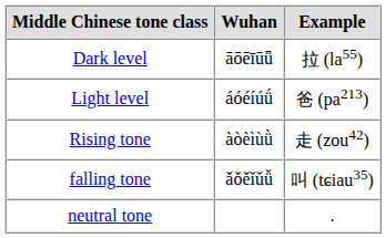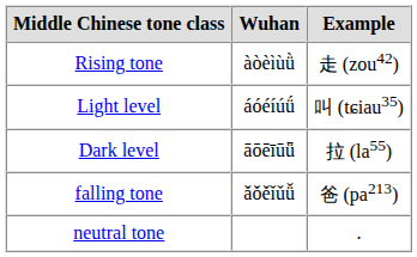 <table style="float:center;text-align:center;border-color:#dfdfdf" border="1" cellpadding="5" cellspacing="0">
 <tr bgcolor="#dfdfdf">
 <th>Middle Chinese tone class</th>
 <td><strong>Wuhan</strong></td>
 <td><strong>Example</strong></td>
 </tr>
 <tr bgcolor=#ffffff>
+<td><a href='#'>Rising tone</a></td>
+<td>àòèìùǜ</td>
+<td>走 (zou<sup>42</sup>)</td>
+</tr>
+<tr bgcolor=#ffffff>
+<td><a href='#'>Light level</a></td>
+<td>áóéíúǘ</td>
+<td>叫 (tɕiau<sup>35</sup>)</td>
+</tr>
+<tr bgcolor=#ffffff>
 <td><a href='#'>Dark level</a><br></td>
 <td>āōēīūǖ</td>
 <td>拉 (la<sup>55</sup>)</td>
 </tr>
 <tr bgcolor=#ffffff>
-<td><a href='#'>Light level</a></td>
-<td>áóéíúǘ</td>
-<td>爸 (pa<sup>213</sup>)</td>
-</tr>
-<tr bgcolor=#ffffff>
-<td><a href='#'>Rising tone</a></td>
-<td>àòèìùǜ</td>
-<td>走 (zou<sup>42</sup>)</td>
-</tr>
-<tr bgcolor=#ffffff>
 <td><a href='#'>falling tone</a></td>
 <td>ǎǒěǐǔǚ</td>
-<td>叫 (tɕiau<sup>35</sup>)</td>
+<td>爸 (pa<sup>213</sup>)</td>
 </tr>
 <tr bgcolor=#ffffff>
 <td><a href='#'>neutral tone</a></td>
 <td></td>
 <td>.</td>
 </tr>
 <tr bgcolor=#ffffff>
 </tr>
 </table>
